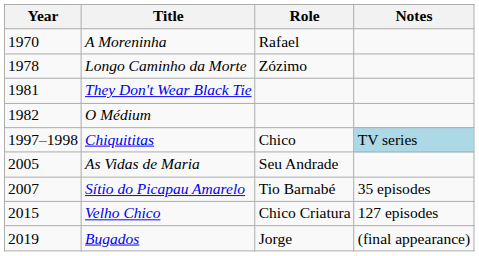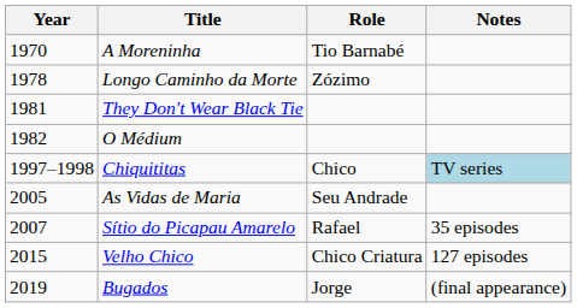 <table class="wikitable">
 <tr>
 <th>Year</th>
 <th>Title</th>
 <th>Role</th>
 <th>Notes</th>
 </tr>
 <tr>
 <td>1970</td>
 <td><em>A Moreninha</em></td>
-<td>Rafael</td>
+<td>Tio Barnabé</td>
 <td></td>
 </tr>
 <tr>
 <td>1978</td>
 <td><em>Longo Caminho da Morte</em></td>
 <td>Zózimo</td>
 <td></td>
 </tr>
 <tr>
 <td>1981</td>
 <td><em><a href='#'>They Don't Wear Black Tie</a></em></td>
 <td></td>
 <td></td>
 </tr>
 <tr>
 <td>1982</td>
 <td><em>O Médium</em></td>
 <td></td>
 <td></td>
 </tr>
 <tr>
 <td>1997–1998</td>
 <td><em><a href='#'>Chiquititas</a></em></td>
 <td>Chico</td>
 <td style="background: lightblue;">TV series</td>
 </tr>
 <tr>
 <td>2005</td>
 <td><em>As Vidas de Maria</em></td>
 <td>Seu Andrade</td>
 <td></td>
 </tr>
 <tr>
 <td>2007</td>
 <td><em><a href='#'>Sítio do Picapau Amarelo</a></em></td>
-<td>Tio Barnabé</td>
+<td>Rafael</td>
 <td>35 episodes</td>
 </tr>
 <tr>
 <td>2015</td>
 <td><em><a href='#'>Velho Chico</a></em></td>
 <td>Chico Criatura</td>
 <td>127 episodes</td>
 </tr>
 <tr>
 <td>2019</td>
 <td><em><a href='#'>Bugados</a></em></td>
 <td>Jorge</td>
 <td>(final appearance)</td>
 </tr>
 </table>
